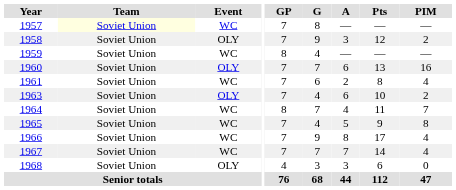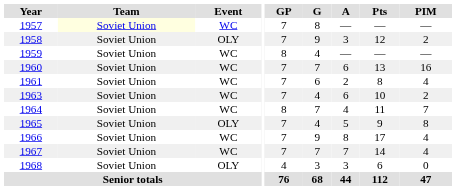 <table border="0" cellpadding="1" cellspacing="0" ID="Table3" style="text-align:center; width:40em">
 <tr bgcolor="#e0e0e0">
 <th>Year</th>
 <th>Team</th>
 <th>Event</th>
 <th rowspan="102" bgcolor="#ffffff"></th>
 <th>GP</th>
 <th>G</th>
 <th>A</th>
 <th>Pts</th>
 <th>PIM</th>
 </tr>
 <tr>
 <td><a href='#'>1957</a></td>
 <td style="background: lightyellow;"><a href='#'>Soviet Union</a></td>
 <td><a href='#'>WC</a></td>
 <td>7</td>
 <td>8</td>
 <td>—</td>
 <td>—</td>
 <td>—</td>
 </tr>
 <tr bgcolor="#f0f0f0">
 <td><a href='#'>1958</a></td>
 <td>Soviet Union</td>
 <td>OLY</td>
 <td>7</td>
 <td>9</td>
 <td>3</td>
 <td>12</td>
 <td>2</td>
 </tr>
 <tr>
 <td><a href='#'>1959</a></td>
 <td>Soviet Union</td>
 <td>WC</td>
 <td>8</td>
 <td>4</td>
 <td>—</td>
 <td>—</td>
 <td>—</td>
 </tr>
 <tr bgcolor="#f0f0f0">
 <td><a href='#'>1960</a></td>
 <td>Soviet Union</td>
-<td><a href='#'>OLY</a></td>
+<td>WC</td>
 <td>7</td>
 <td>7</td>
 <td>6</td>
 <td>13</td>
 <td>16</td>
 </tr>
 <tr>
 <td><a href='#'>1961</a></td>
 <td>Soviet Union</td>
 <td>WC</td>
 <td>7</td>
 <td>6</td>
 <td>2</td>
 <td>8</td>
 <td>4</td>
 </tr>
 <tr bgcolor="#f0f0f0">
 <td><a href='#'>1963</a></td>
 <td>Soviet Union</td>
-<td><a href='#'>OLY</a></td>
+<td>WC</td>
 <td>7</td>
 <td>4</td>
 <td>6</td>
 <td>10</td>
 <td>2</td>
 </tr>
 <tr>
 <td><a href='#'>1964</a></td>
 <td>Soviet Union</td>
 <td>WC</td>
 <td>8</td>
 <td>7</td>
 <td>4</td>
 <td>11</td>
 <td>7</td>
 </tr>
 <tr bgcolor="#f0f0f0">
 <td><a href='#'>1965</a></td>
 <td>Soviet Union</td>
-<td>WC</td>
+<td>OLY</td>
 <td>7</td>
 <td>4</td>
 <td>5</td>
 <td>9</td>
 <td>8</td>
 </tr>
 <tr>
 <td><a href='#'>1966</a></td>
 <td>Soviet Union</td>
 <td>WC</td>
 <td>7</td>
 <td>9</td>
 <td>8</td>
 <td>17</td>
 <td>4</td>
 </tr>
 <tr bgcolor="#f0f0f0">
 <td><a href='#'>1967</a></td>
 <td>Soviet Union</td>
 <td>WC</td>
 <td>7</td>
 <td>7</td>
 <td>7</td>
 <td>14</td>
 <td>4</td>
 </tr>
 <tr>
 <td><a href='#'>1968</a></td>
 <td>Soviet Union</td>
 <td>OLY</td>
 <td>4</td>
 <td>3</td>
 <td>3</td>
 <td>6</td>
 <td>0</td>
 </tr>
 <tr bgcolor="#e0e0e0">
 <th colspan=3>Senior totals</th>
 <th>76</th>
 <th>68</th>
 <th>44</th>
 <th>112</th>
 <th>47</th>
 </tr>
 </table>
